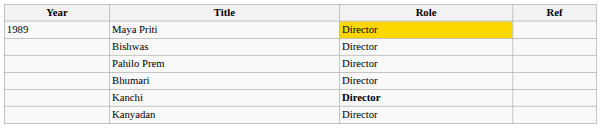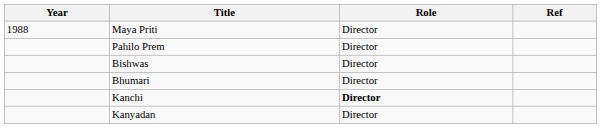 <table class="wikitable" style="width:70%">
 <tr>
 <th>Year</th>
 <th>Title</th>
 <th>Role</th>
 <th>Ref</th>
 </tr>
 <tr>
-<td>1989</td>
+<td>1988</td>
 <td>Maya Priti</td>
-<td style="background: gold;">Director</td>
-<td></td>
-</tr>
-<tr>
-<td></td>
-<td>Bishwas</td>
 <td>Director</td>
 <td></td>
 </tr>
 <tr>
 <td></td>
 <td>Pahilo Prem</td>
+<td>Director</td>
+<td></td>
+</tr>
+<tr>
+<td></td>
+<td>Bishwas</td>
 <td>Director</td>
 <td></td>
 </tr>
 <tr>
 <td></td>
 <td>Bhumari</td>
 <td>Director</td>
 <td></td>
 </tr>
 <tr>
 <td></td>
 <td>Kanchi</td>
 <td><strong>Director</strong></td>
 <td></td>
 </tr>
 <tr>
 <td></td>
 <td>Kanyadan</td>
 <td>Director</td>
 <td></td>
 </tr>
 </table>
